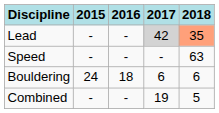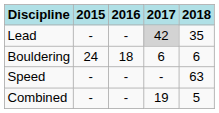 <table class="wikitable" style="text-align: center;">
 <tr>
 <th style="background: #b0e0e6;">Discipline</th>
 <th style="background: #b0e0e6;">2015</th>
 <th style="background: #b0e0e6;">2016</th>
 <th style="background: #b0e0e6;">2017</th>
 <th style="background: #b0e0e6;">2018</th>
 </tr>
 <tr>
 <td align="left">Lead</td>
 <td>-</td>
 <td>-</td>
 <td style="background: lightgrey;">42</td>
-<td style="background: lightsalmon;">35</td>
+<td>35</td>
+</tr>
+<tr>
+<td align="left">Bouldering</td>
+<td>24</td>
+<td>18</td>
+<td>6</td>
+<td>6</td>
 </tr>
 <tr>
 <td align="left">Speed</td>
 <td>-</td>
 <td>-</td>
 <td>-</td>
 <td>63</td>
 </tr>
 <tr>
-<td align="left">Bouldering</td>
-<td>24</td>
-<td>18</td>
-<td>6</td>
-<td>6</td>
-</tr>
-<tr>
 <td align="left">Combined</td>
 <td>-</td>
 <td>-</td>
 <td>19</td>
 <td>5</td>
 </tr>
 </table>
